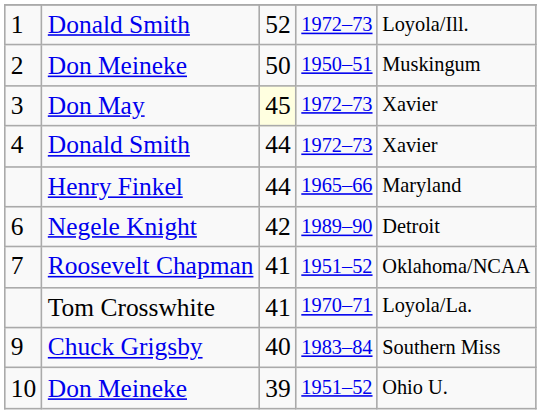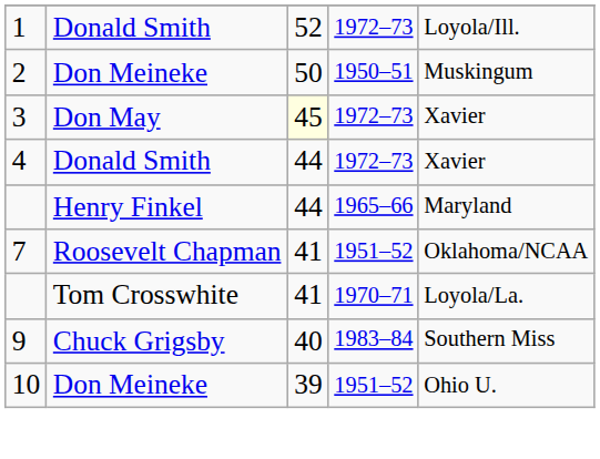 <table class="wikitable">
 <tr>
 </tr>
 <tr>
 <td>1</td>
 <td><a href='#'>Donald Smith</a></td>
 <td>52</td>
 <td style="font-size:80%;"><a href='#'>1972–73</a></td>
 <td style="font-size:80%;">Loyola/Ill.</td>
 </tr>
 <tr>
 <td>2</td>
 <td><a href='#'>Don Meineke</a></td>
 <td>50</td>
 <td style="font-size:80%;"><a href='#'>1950–51</a></td>
 <td style="font-size:80%;">Muskingum</td>
 </tr>
 <tr>
 <td>3</td>
 <td><a href='#'>Don May</a></td>
 <td style="background: lightyellow;">45</td>
 <td style="font-size:80%;"><a href='#'>1972–73</a></td>
 <td style="font-size:80%;">Xavier</td>
 </tr>
 <tr>
 <td>4</td>
 <td><a href='#'>Donald Smith</a></td>
 <td>44</td>
 <td style="font-size:80%;"><a href='#'>1972–73</a></td>
 <td style="font-size:80%;">Xavier</td>
 </tr>
 <tr>
 <td></td>
 <td><a href='#'>Henry Finkel</a></td>
 <td>44</td>
 <td style="font-size:80%;"><a href='#'>1965–66</a></td>
 <td style="font-size:80%;">Maryland</td>
 </tr>
 <tr>
-<td>6</td>
-<td><a href='#'>Negele Knight</a></td>
-<td>42</td>
-<td style="font-size:80%;"><a href='#'>1989–90</a></td>
-<td style="font-size:80%;">Detroit</td>
-</tr>
-<tr>
 <td>7</td>
 <td><a href='#'>Roosevelt Chapman</a></td>
 <td>41</td>
 <td style="font-size:80%;"><a href='#'>1951–52</a></td>
 <td style="font-size:80%;">Oklahoma/NCAA</td>
 </tr>
 <tr>
 <td></td>
 <td>Tom Crosswhite</td>
 <td>41</td>
 <td style="font-size:80%;"><a href='#'>1970–71</a></td>
 <td style="font-size:80%;">Loyola/La.</td>
 </tr>
 <tr>
 <td>9</td>
 <td><a href='#'>Chuck Grigsby</a></td>
 <td>40</td>
 <td style="font-size:80%;"><a href='#'>1983–84</a></td>
 <td style="font-size:80%;">Southern Miss</td>
 </tr>
 <tr>
 <td>10</td>
 <td><a href='#'>Don Meineke</a></td>
 <td>39</td>
 <td style="font-size:80%;"><a href='#'>1951–52</a></td>
 <td style="font-size:80%;">Ohio U.</td>
 </tr>
 </table>
